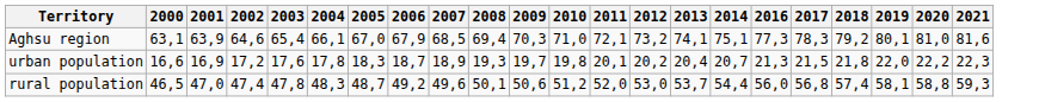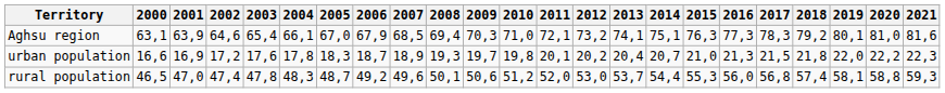 <table class="wikitable">
 <tr>
 <th>Territory</th>
 <th>2000</th>
 <th>2001</th>
 <th>2002</th>
 <th>2003</th>
 <th>2004</th>
 <th>2005</th>
 <th>2006</th>
 <th>2007</th>
 <th>2008</th>
 <th>2009</th>
 <th>2010</th>
 <th>2011</th>
 <th>2012</th>
 <th>2013</th>
 <th>2014</th>
+<th>2015</th>
 <th>2016</th>
 <th>2017</th>
 <th>2018</th>
 <th>2019</th>
 <th>2020</th>
 <th>2021</th>
 </tr>
 <tr>
 <td>Aghsu region</td>
 <td>63,1</td>
 <td>63,9</td>
 <td>64,6</td>
 <td>65,4</td>
 <td>66,1</td>
 <td>67,0</td>
 <td>67,9</td>
 <td>68,5</td>
 <td>69,4</td>
 <td>70,3</td>
 <td>71,0</td>
 <td>72,1</td>
 <td>73,2</td>
 <td>74,1</td>
 <td>75,1</td>
+<td>76,3</td>
 <td>77,3</td>
 <td>78,3</td>
 <td>79,2</td>
 <td>80,1</td>
 <td>81,0</td>
 <td>81,6</td>
 </tr>
 <tr>
 <td>urban population</td>
 <td>16,6</td>
 <td>16,9</td>
 <td>17,2</td>
 <td>17,6</td>
 <td>17,8</td>
 <td>18,3</td>
 <td>18,7</td>
 <td>18,9</td>
 <td>19,3</td>
 <td>19,7</td>
 <td>19,8</td>
 <td>20,1</td>
 <td>20,2</td>
 <td>20,4</td>
 <td>20,7</td>
+<td>21,0</td>
 <td>21,3</td>
 <td>21,5</td>
 <td>21,8</td>
 <td>22,0</td>
 <td>22,2</td>
 <td>22,3</td>
 </tr>
 <tr>
 <td>rural population</td>
 <td>46,5</td>
 <td>47,0</td>
 <td>47,4</td>
 <td>47,8</td>
 <td>48,3</td>
 <td>48,7</td>
 <td>49,2</td>
 <td>49,6</td>
 <td>50,1</td>
 <td>50,6</td>
 <td>51,2</td>
 <td>52,0</td>
 <td>53,0</td>
 <td>53,7</td>
 <td>54,4</td>
+<td>55,3</td>
 <td>56,0</td>
 <td>56,8</td>
 <td>57,4</td>
 <td>58,1</td>
 <td>58,8</td>
 <td>59,3</td>
 </tr>
 </table>
